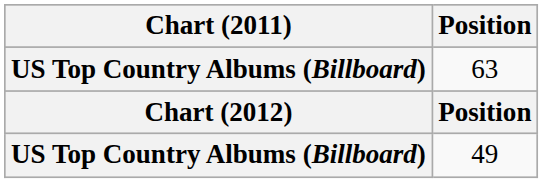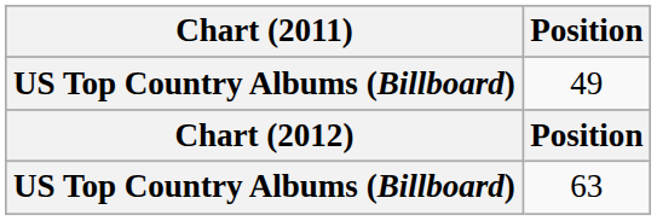 <table class="wikitable plainrowheaders" style="text-align:center">
 <tr>
 <th scope="col">Chart (2011)</th>
 <th scope="col">Position</th>
 </tr>
 <tr>
 <th scope="row">US Top Country Albums (<em>Billboard</em>)</th>
-<td>63</td>
+<td>49</td>
 </tr>
 <tr>
 <th scope="col">Chart (2012)</th>
 <th scope="col">Position</th>
 </tr>
 <tr>
 <th scope="row">US Top Country Albums (<em>Billboard</em>)</th>
-<td>49</td>
+<td>63</td>
 </tr>
 </table>
